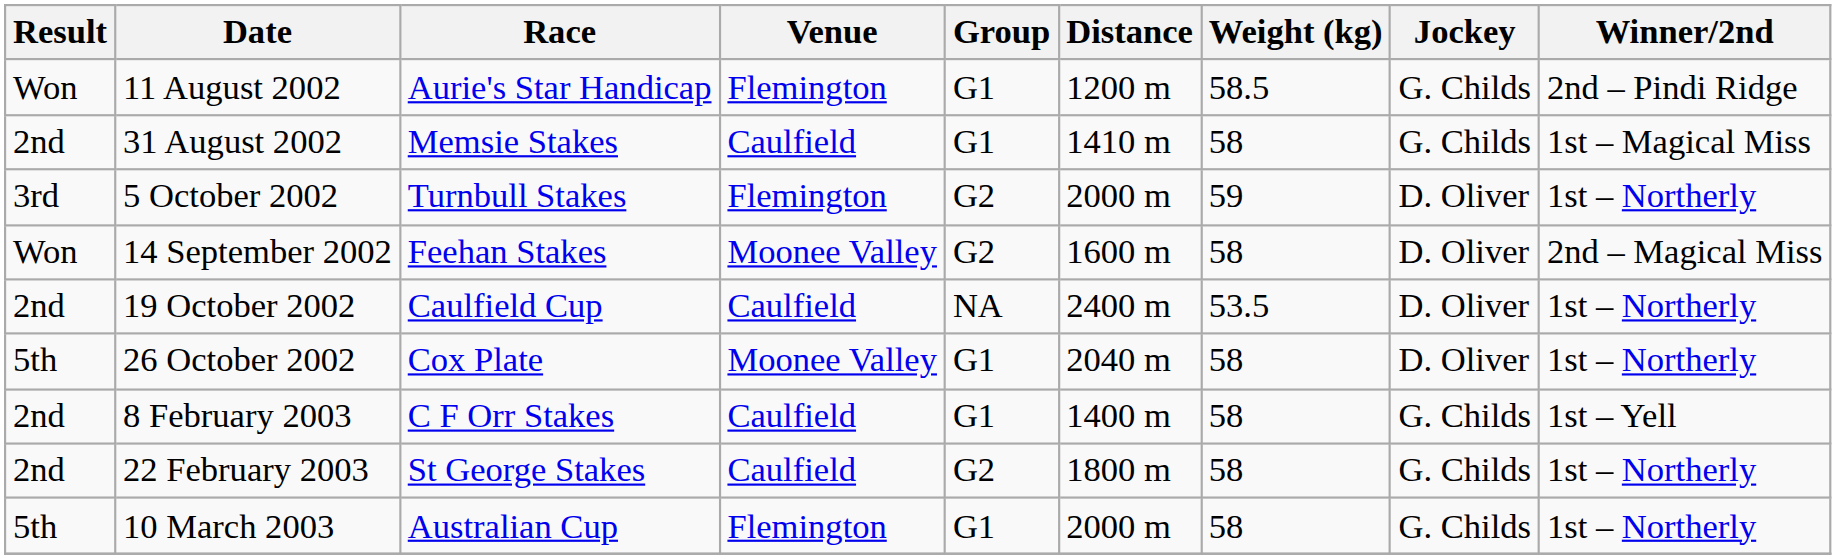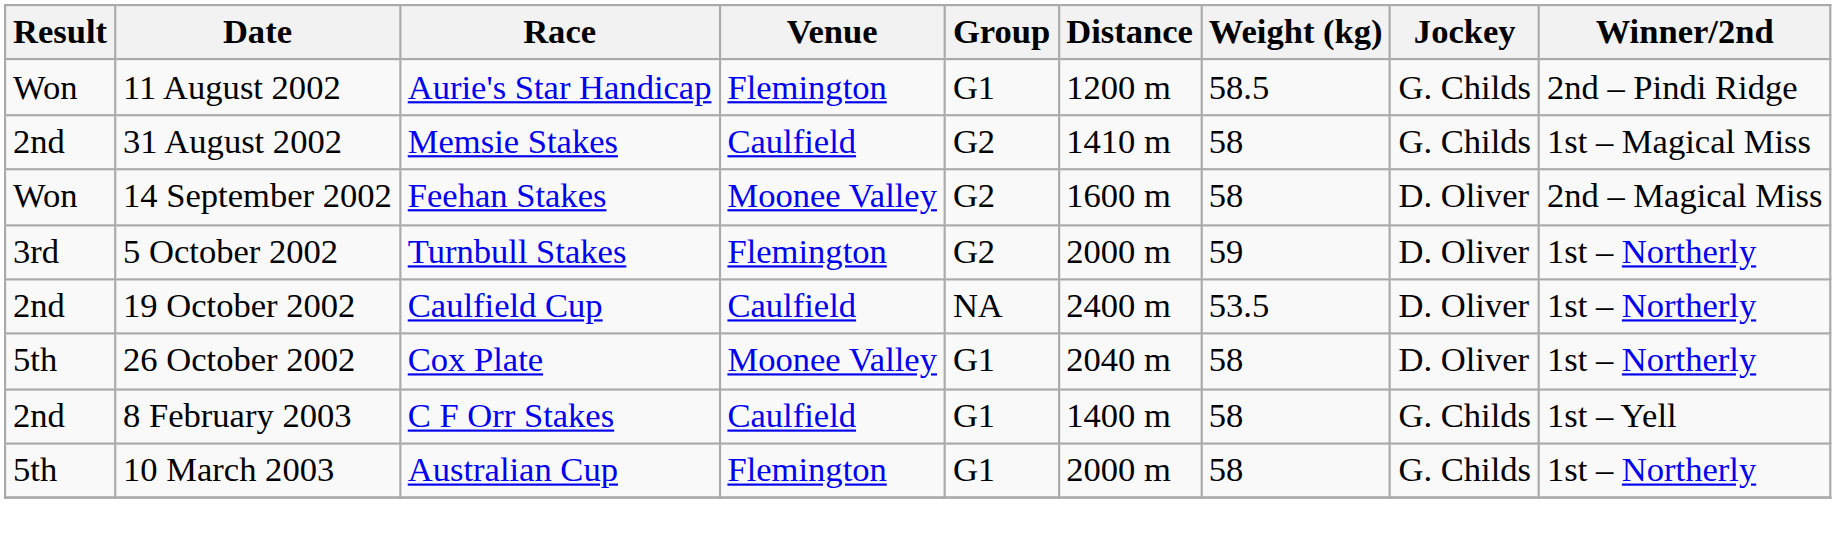 <table class="wikitable">
 <tr>
 <th>Result</th>
 <th>Date</th>
 <th>Race</th>
 <th>Venue</th>
 <th>Group</th>
 <th>Distance</th>
 <th>Weight (kg)</th>
 <th>Jockey</th>
 <th>Winner/2nd</th>
 </tr>
 <tr>
 <td>Won</td>
 <td>11 August 2002</td>
 <td><a href='#'>Aurie's Star Handicap</a></td>
 <td><a href='#'>Flemington</a></td>
 <td>G1</td>
 <td>1200 m</td>
 <td>58.5</td>
 <td>G. Childs</td>
 <td>2nd – Pindi Ridge</td>
 </tr>
 <tr>
 <td>2nd</td>
 <td>31 August 2002</td>
 <td><a href='#'>Memsie Stakes</a></td>
 <td><a href='#'>Caulfield</a></td>
-<td>G1</td>
+<td>G2</td>
 <td>1410 m</td>
 <td>58</td>
 <td>G. Childs</td>
 <td>1st – Magical Miss</td>
+</tr>
+<tr>
+<td>Won</td>
+<td>14 September 2002</td>
+<td><a href='#'>Feehan Stakes</a></td>
+<td><a href='#'>Moonee Valley</a></td>
+<td>G2</td>
+<td>1600 m</td>
+<td>58</td>
+<td>D. Oliver</td>
+<td>2nd – Magical Miss</td>
 </tr>
 <tr>
 <td>3rd</td>
 <td>5 October 2002</td>
 <td><a href='#'>Turnbull Stakes</a></td>
 <td><a href='#'>Flemington</a></td>
 <td>G2</td>
 <td>2000 m</td>
 <td>59</td>
 <td>D. Oliver</td>
 <td>1st – <a href='#'>Northerly</a></td>
-</tr>
-<tr>
-<td>Won</td>
-<td>14 September 2002</td>
-<td><a href='#'>Feehan Stakes</a></td>
-<td><a href='#'>Moonee Valley</a></td>
-<td>G2</td>
-<td>1600 m</td>
-<td>58</td>
-<td>D. Oliver</td>
-<td>2nd – Magical Miss</td>
 </tr>
 <tr>
 <td>2nd</td>
 <td>19 October 2002</td>
 <td><a href='#'>Caulfield Cup</a></td>
 <td><a href='#'>Caulfield</a></td>
 <td>NA</td>
 <td>2400 m</td>
 <td>53.5</td>
 <td>D. Oliver</td>
 <td>1st – <a href='#'>Northerly</a></td>
 </tr>
 <tr>
 <td>5th</td>
 <td>26 October 2002</td>
 <td><a href='#'>Cox Plate</a></td>
 <td><a href='#'>Moonee Valley</a></td>
 <td>G1</td>
 <td>2040 m</td>
 <td>58</td>
 <td>D. Oliver</td>
 <td>1st – <a href='#'>Northerly</a></td>
 </tr>
 <tr>
 <td>2nd</td>
 <td>8 February 2003</td>
 <td><a href='#'>C F Orr Stakes</a></td>
 <td><a href='#'>Caulfield</a></td>
 <td>G1</td>
 <td>1400 m</td>
 <td>58</td>
 <td>G. Childs</td>
 <td>1st – Yell</td>
 </tr>
 <tr>
-<td>2nd</td>
-<td>22 February 2003</td>
-<td><a href='#'>St George Stakes</a></td>
-<td><a href='#'>Caulfield</a></td>
-<td>G2</td>
-<td>1800 m</td>
-<td>58</td>
-<td>G. Childs</td>
-<td>1st – <a href='#'>Northerly</a></td>
-</tr>
-<tr>
 <td>5th</td>
 <td>10 March 2003</td>
 <td><a href='#'>Australian Cup</a></td>
 <td><a href='#'>Flemington</a></td>
 <td>G1</td>
 <td>2000 m</td>
 <td>58</td>
 <td>G. Childs</td>
 <td>1st – <a href='#'>Northerly</a></td>
 </tr>
 <tr>
 </tr>
 </table>
